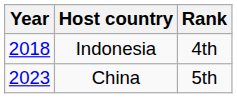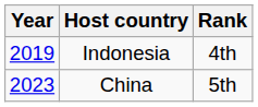 <table class="wikitable" style="text-align: center;">
 <tr>
 <th>Year</th>
 <th>Host country</th>
 <th>Rank</th>
 </tr>
 <tr>
-<td><a href='#'>2018</a></td>
+<td><a href='#'>2019</a></td>
 <td>Indonesia</td>
 <td>4th</td>
 </tr>
 <tr>
 <td><a href='#'>2023</a></td>
 <td>China</td>
 <td>5th</td>
 </tr>
 </table>
